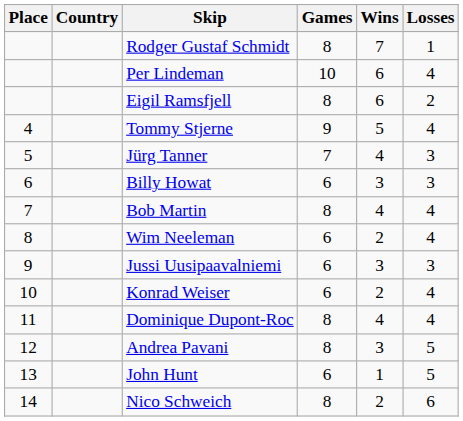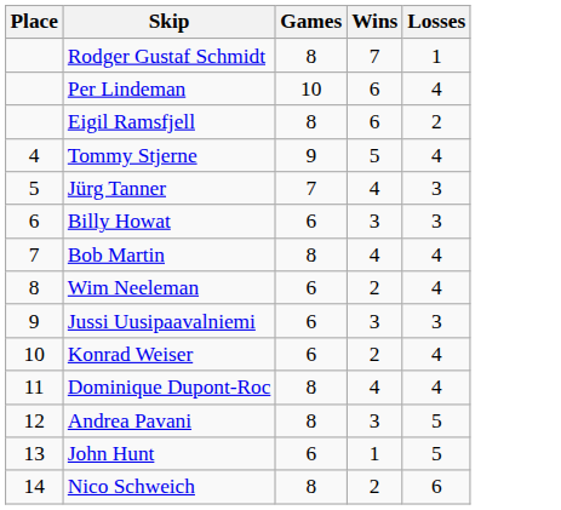 <table class="wikitable" style="text-align:center">
 <tr>
 <th>Place</th>
-<th>Country</th>
 <th>Skip</th>
 <th>Games</th>
 <th>Wins</th>
 <th>Losses</th>
 </tr>
 <tr>
 <td></td>
-<td align=left></td>
 <td align=left><a href='#'>Rodger Gustaf Schmidt</a></td>
 <td>8</td>
 <td>7</td>
 <td>1</td>
 </tr>
 <tr>
 <td></td>
-<td align=left></td>
 <td align=left><a href='#'>Per Lindeman</a></td>
 <td>10</td>
 <td>6</td>
 <td>4</td>
 </tr>
 <tr>
 <td></td>
-<td align=left></td>
 <td align=left><a href='#'>Eigil Ramsfjell</a></td>
 <td>8</td>
 <td>6</td>
 <td>2</td>
 </tr>
 <tr>
 <td>4</td>
-<td align=left></td>
 <td align=left><a href='#'>Tommy Stjerne</a></td>
 <td>9</td>
 <td>5</td>
 <td>4</td>
 </tr>
 <tr>
 <td>5</td>
-<td align=left></td>
 <td align=left><a href='#'>Jürg Tanner</a></td>
 <td>7</td>
 <td>4</td>
 <td>3</td>
 </tr>
 <tr>
 <td>6</td>
-<td align=left></td>
 <td align=left><a href='#'>Billy Howat</a></td>
 <td>6</td>
 <td>3</td>
 <td>3</td>
 </tr>
 <tr>
 <td>7</td>
-<td align=left></td>
 <td align=left><a href='#'>Bob Martin</a></td>
 <td>8</td>
 <td>4</td>
 <td>4</td>
 </tr>
 <tr>
 <td>8</td>
-<td align=left></td>
 <td align=left><a href='#'>Wim Neeleman</a></td>
 <td>6</td>
 <td>2</td>
 <td>4</td>
 </tr>
 <tr>
 <td>9</td>
-<td align=left></td>
 <td align=left><a href='#'>Jussi Uusipaavalniemi</a></td>
 <td>6</td>
 <td>3</td>
 <td>3</td>
 </tr>
 <tr>
 <td>10</td>
-<td align=left></td>
 <td align=left><a href='#'>Konrad Weiser</a></td>
 <td>6</td>
 <td>2</td>
 <td>4</td>
 </tr>
 <tr>
 <td>11</td>
-<td align=left></td>
 <td align=left><a href='#'>Dominique Dupont-Roc</a></td>
 <td>8</td>
 <td>4</td>
 <td>4</td>
 </tr>
 <tr>
 <td>12</td>
-<td align=left></td>
 <td align=left><a href='#'>Andrea Pavani</a></td>
 <td>8</td>
 <td>3</td>
 <td>5</td>
 </tr>
 <tr>
 <td>13</td>
-<td align=left></td>
 <td align=left><a href='#'>John Hunt</a></td>
 <td>6</td>
 <td>1</td>
 <td>5</td>
 </tr>
 <tr>
 <td>14</td>
-<td align=left></td>
 <td align=left><a href='#'>Nico Schweich</a></td>
 <td>8</td>
 <td>2</td>
 <td>6</td>
 </tr>
 </table>
